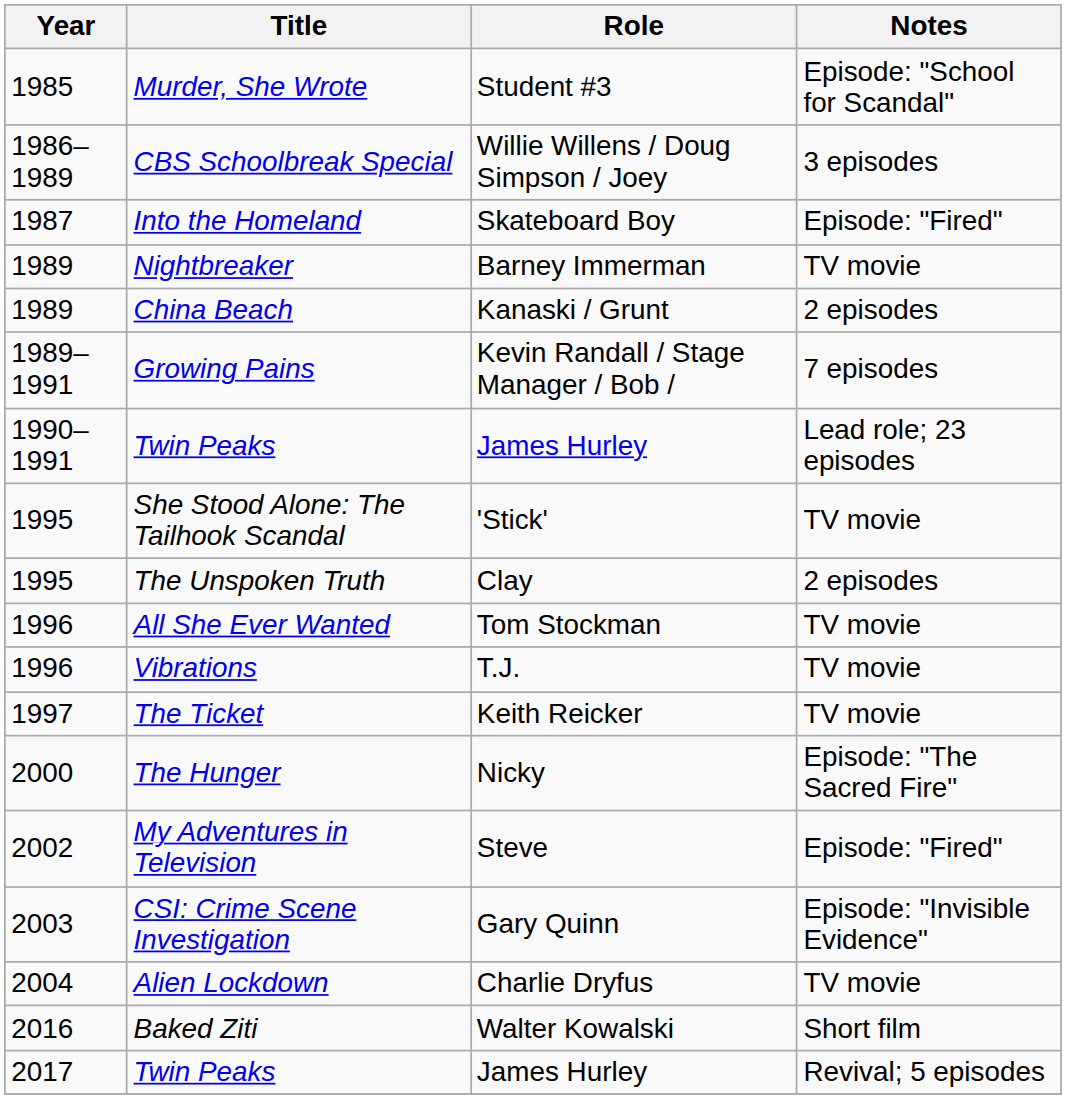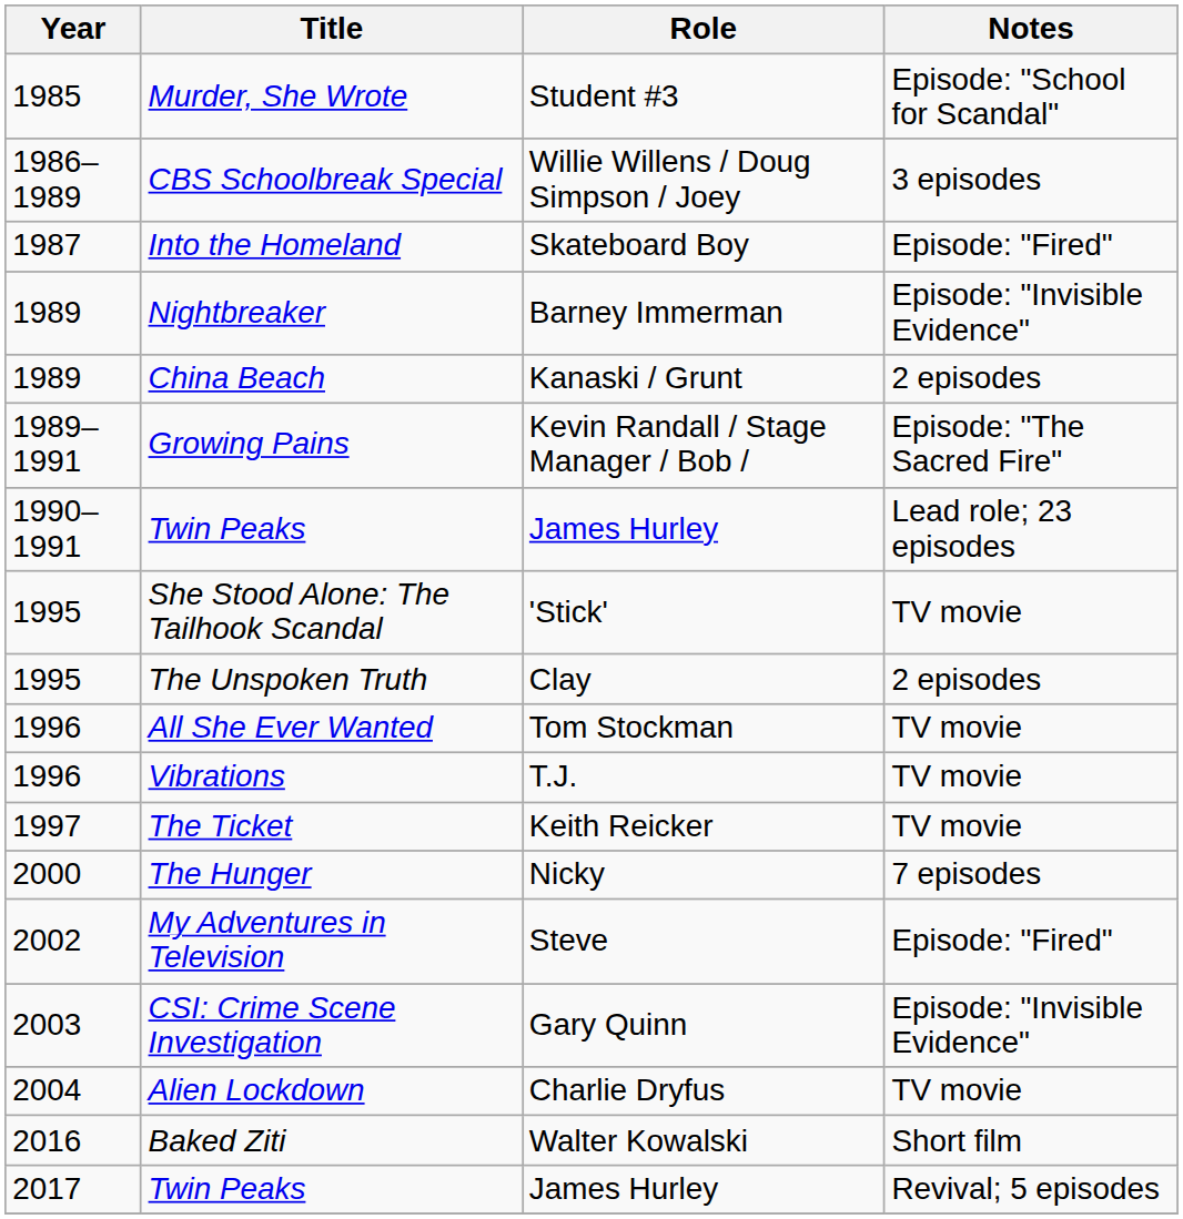 <table class="wikitable sortable">
 <tr>
 <th>Year</th>
 <th>Title</th>
 <th>Role</th>
 <th>Notes</th>
 </tr>
 <tr>
 <td>1985</td>
 <td><em><a href='#'>Murder, She Wrote</a></em></td>
 <td>Student #3</td>
 <td>Episode: "School for Scandal"</td>
 </tr>
 <tr>
 <td>1986–1989</td>
 <td><em><a href='#'>CBS Schoolbreak Special</a></em></td>
 <td>Willie Willens / Doug Simpson / Joey</td>
 <td>3 episodes</td>
 </tr>
 <tr>
 <td>1987</td>
 <td><em><a href='#'>Into the Homeland</a></em></td>
 <td>Skateboard Boy</td>
 <td>Episode: "Fired"</td>
 </tr>
 <tr>
 <td>1989</td>
 <td><em><a href='#'>Nightbreaker</a></em></td>
 <td>Barney Immerman</td>
-<td>TV movie</td>
+<td>Episode: "Invisible Evidence"</td>
 </tr>
 <tr>
 <td>1989</td>
 <td><em><a href='#'>China Beach</a></em></td>
 <td>Kanaski / Grunt</td>
 <td>2 episodes</td>
 </tr>
 <tr>
 <td>1989–1991</td>
 <td><em><a href='#'>Growing Pains</a></em></td>
 <td>Kevin Randall / Stage Manager / Bob /</td>
-<td>7 episodes</td>
+<td>Episode: "The Sacred Fire"</td>
 </tr>
 <tr>
 <td>1990–1991</td>
 <td><em><a href='#'>Twin Peaks</a></em></td>
 <td><a href='#'>James Hurley</a></td>
 <td>Lead role; 23 episodes</td>
 </tr>
 <tr>
 <td>1995</td>
 <td><em>She Stood Alone: The Tailhook Scandal</em></td>
 <td>'Stick'</td>
 <td>TV movie</td>
 </tr>
 <tr>
 <td>1995</td>
 <td><em>The Unspoken Truth</em></td>
 <td>Clay</td>
 <td>2 episodes</td>
 </tr>
 <tr>
 <td>1996</td>
 <td><em><a href='#'>All She Ever Wanted</a></em></td>
 <td>Tom Stockman</td>
 <td>TV movie</td>
 </tr>
 <tr>
 <td>1996</td>
 <td><em><a href='#'>Vibrations</a></em></td>
 <td>T.J.</td>
 <td>TV movie</td>
 </tr>
 <tr>
 <td>1997</td>
 <td><em><a href='#'>The Ticket</a></em></td>
 <td>Keith Reicker</td>
 <td>TV movie</td>
 </tr>
 <tr>
 <td>2000</td>
 <td><em><a href='#'>The Hunger</a></em></td>
 <td>Nicky</td>
-<td>Episode: "The Sacred Fire"</td>
+<td>7 episodes</td>
 </tr>
 <tr>
 <td>2002</td>
 <td><em><a href='#'>My Adventures in Television</a></em></td>
 <td>Steve</td>
 <td>Episode: "Fired"</td>
 </tr>
 <tr>
 <td>2003</td>
 <td><em><a href='#'>CSI: Crime Scene Investigation</a></em></td>
 <td>Gary Quinn</td>
 <td>Episode: "Invisible Evidence"</td>
 </tr>
 <tr>
 <td>2004</td>
 <td><em><a href='#'>Alien Lockdown</a></em></td>
 <td>Charlie Dryfus</td>
 <td>TV movie</td>
 </tr>
 <tr>
 <td>2016</td>
 <td><em>Baked Ziti</em></td>
 <td>Walter Kowalski</td>
 <td>Short film</td>
 </tr>
 <tr>
 <td>2017</td>
 <td><em><a href='#'>Twin Peaks</a></em></td>
 <td>James Hurley</td>
 <td>Revival; 5 episodes</td>
 </tr>
 <tr>
 </tr>
 </table>
